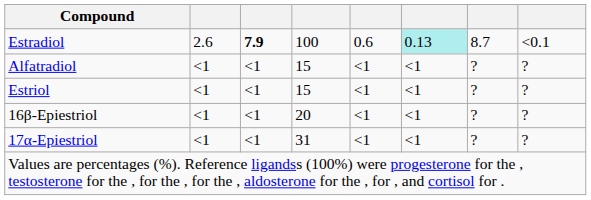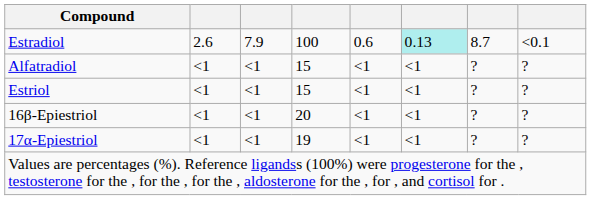 <table class="wikitable center sortable mw-collapsible mw-collapsed" style="width:600px; text-align:left; margin-left:auto; margin-right:auto; border:none;">
 <tr>
 <th>Compound</th>
 <th></th>
 <th></th>
 <th></th>
 <th></th>
 <th></th>
 <th></th>
 <th></th>
 </tr>
 <tr>
 <td><a href='#'>Estradiol</a></td>
 <td>2.6</td>
-<td><strong>7.9</strong></td>
+<td>7.9</td>
 <td>100</td>
 <td>0.6</td>
 <td style="background: paleturquoise;">0.13</td>
 <td>8.7</td>
 <td><0.1</td>
 </tr>
 <tr>
 <td><a href='#'>Alfatradiol</a></td>
 <td><1</td>
 <td><1</td>
 <td>15</td>
 <td><1</td>
 <td><1</td>
 <td>?</td>
 <td>?</td>
 </tr>
 <tr>
 <td><a href='#'>Estriol</a></td>
 <td><1</td>
 <td><1</td>
 <td>15</td>
 <td><1</td>
 <td><1</td>
 <td>?</td>
 <td>?</td>
 </tr>
 <tr>
 <td>16β-Epiestriol</td>
 <td><1</td>
 <td><1</td>
 <td>20</td>
 <td><1</td>
 <td><1</td>
 <td>?</td>
 <td>?</td>
 </tr>
 <tr>
 <td><a href='#'>17α-Epiestriol</a></td>
 <td><1</td>
 <td><1</td>
-<td>31</td>
+<td>19</td>
 <td><1</td>
 <td><1</td>
 <td>?</td>
 <td>?</td>
 </tr>
 <tr class="sortbottom">
 <td colspan="10" style="width: 1px;">Values are percentages (%). Reference <a href='#'>ligands</a>s (100%) were <a href='#'>progesterone</a> for the , <a href='#'>testosterone</a> for the , <a href='#'></a> for the ,  for the , <a href='#'>aldosterone</a> for the ,  for , and <a href='#'>cortisol</a> for .</td>
 </tr>
 </table>
